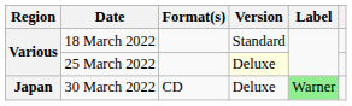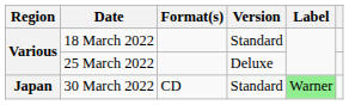 <table class="wikitable plainrowheaders">
 <tr>
 <th scope="col">Region</th>
 <th scope="col">Date</th>
 <th scope="col">Format(s)</th>
 <th scope="col">Version</th>
 <th scope="col">Label</th>
 <th scope="col"></th>
 </tr>
 <tr>
 <th scope="row" rowspan="2">Various</th>
 <td>18 March 2022</td>
 <td></td>
 <td>Standard</td>
 <td rowspan="2"></td>
 <td style="text-align:center;"></td>
 </tr>
 <tr>
 <td>25 March 2022</td>
 <td></td>
-<td style="background: lightyellow;">Deluxe</td>
+<td>Deluxe</td>
 <td style="text-align:center;"></td>
 </tr>
 <tr>
 <th scope="row">Japan</th>
 <td>30 March 2022</td>
 <td>CD</td>
-<td>Deluxe</td>
+<td>Standard</td>
 <td style="background: lightgreen;">Warner</td>
 <td style="text-align:center;"></td>
 </tr>
 </table>
